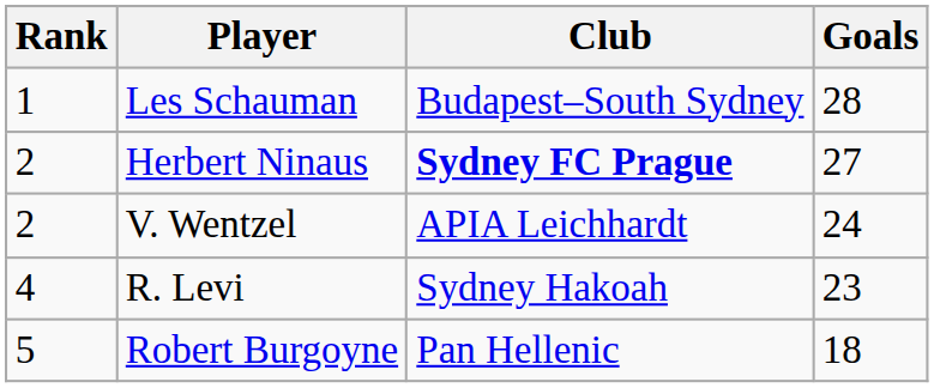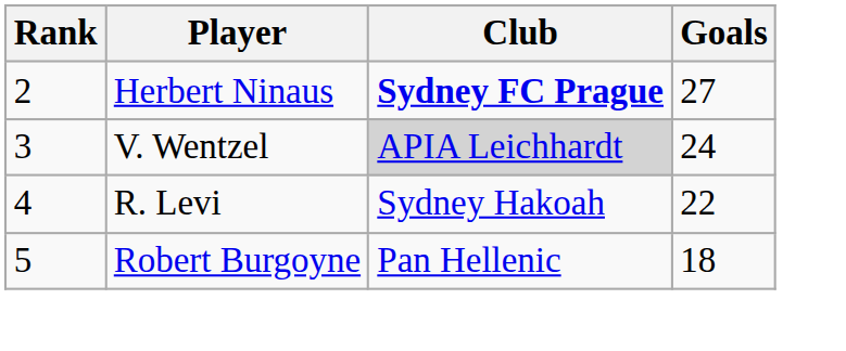 <table class="wikitable defaultleft col1center col4right">
 <tr>
 <th>Rank</th>
 <th>Player</th>
 <th>Club</th>
 <th>Goals</th>
 </tr>
 <tr>
-<td>1</td>
-<td><a href='#'>Les Schauman</a></td>
-<td><a href='#'>Budapest–South Sydney</a></td>
-<td>28</td>
-</tr>
-<tr>
 <td>2</td>
 <td><a href='#'>Herbert Ninaus</a></td>
 <td><strong><a href='#'>Sydney FC Prague</a></strong></td>
 <td>27</td>
 </tr>
 <tr>
-<td>2</td>
+<td>3</td>
 <td>V. Wentzel</td>
-<td><a href='#'>APIA Leichhardt</a></td>
+<td style="background: lightgrey;"><a href='#'>APIA Leichhardt</a></td>
 <td>24</td>
 </tr>
 <tr>
 <td>4</td>
 <td>R. Levi</td>
 <td><a href='#'>Sydney Hakoah</a></td>
-<td>23</td>
+<td>22</td>
 </tr>
 <tr>
 <td>5</td>
 <td><a href='#'>Robert Burgoyne</a></td>
 <td><a href='#'>Pan Hellenic</a></td>
 <td>18</td>
 </tr>
 </table>
